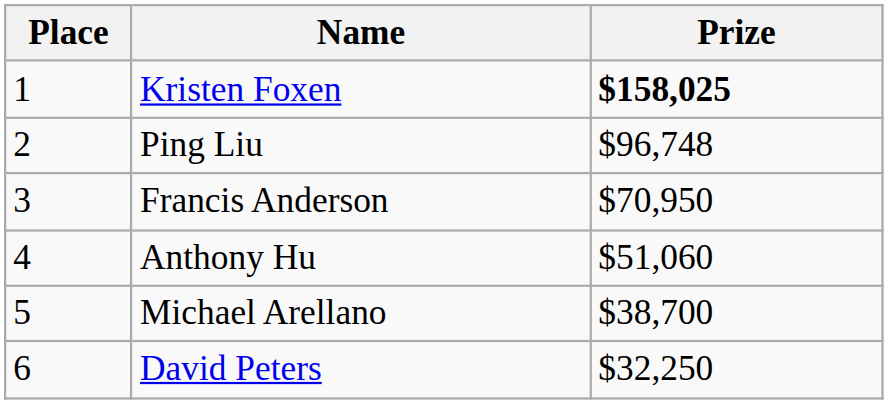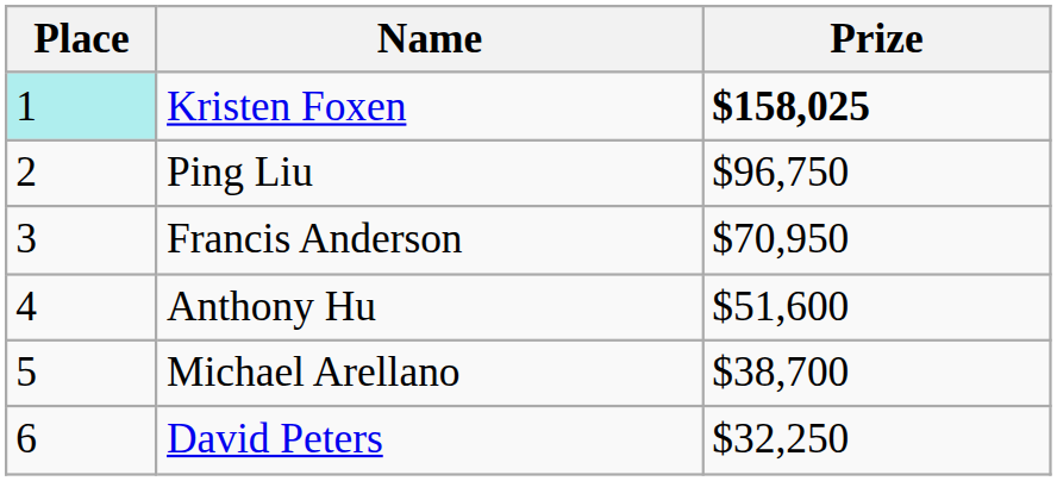 <table class="wikitable">
 <tr>
 <th width="50">Place</th>
 <th width="200">Name</th>
 <th width="125">Prize</th>
 </tr>
 <tr>
-<td>1</td>
+<td style="background: paleturquoise;">1</td>
 <td> <a href='#'>Kristen Foxen</a></td>
 <td><strong>$158,025</strong></td>
 </tr>
 <tr>
 <td>2</td>
 <td> Ping Liu</td>
-<td>$96,748</td>
+<td>$96,750</td>
 </tr>
 <tr>
 <td>3</td>
 <td> Francis Anderson</td>
 <td>$70,950</td>
 </tr>
 <tr>
 <td>4</td>
 <td> Anthony Hu</td>
-<td>$51,060</td>
+<td>$51,600</td>
 </tr>
 <tr>
 <td>5</td>
 <td> Michael Arellano</td>
 <td>$38,700</td>
 </tr>
 <tr>
 <td>6</td>
 <td> <a href='#'>David Peters</a></td>
 <td>$32,250</td>
 </tr>
 </table>
